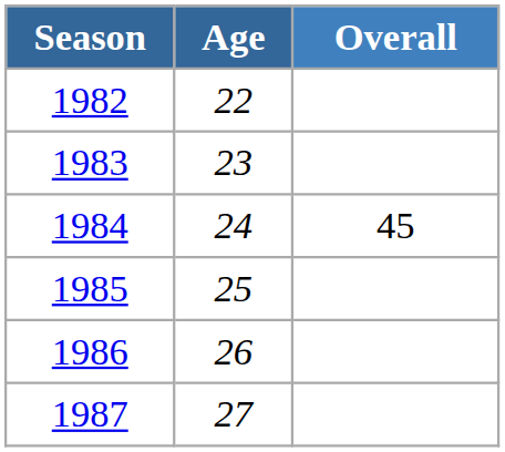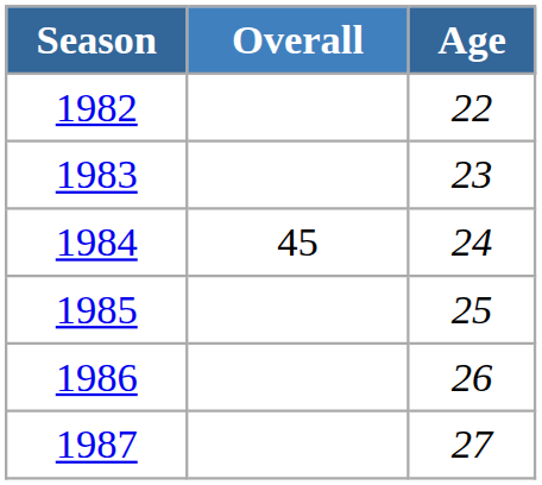 <table class="wikitable" style="font-size:95%; text-align:center; border:grey solid 1px; border-collapse:collapse; background:#ffffff;">
 <tr>
 <th style="background-color:#369; color:white; width:60px;"> Season </th>
+<th style="background-color:#4180be; color:white; width:75px;">Overall</th>
 <th style="background-color:#369; color:white; width:40px;"> Age </th>
-<th style="background-color:#4180be; color:white; width:75px;">Overall</th>
 </tr>
 <tr>
 <td><a href='#'>1982</a></td>
+<td></td>
 <td><em>22</em></td>
-<td></td>
 </tr>
 <tr>
 <td><a href='#'>1983</a></td>
+<td></td>
 <td><em>23</em></td>
-<td></td>
 </tr>
 <tr>
 <td><a href='#'>1984</a></td>
+<td>45</td>
 <td><em>24</em></td>
-<td>45</td>
 </tr>
 <tr>
 <td><a href='#'>1985</a></td>
+<td></td>
 <td><em>25</em></td>
-<td></td>
 </tr>
 <tr>
 <td><a href='#'>1986</a></td>
+<td></td>
 <td><em>26</em></td>
-<td></td>
 </tr>
 <tr>
 <td><a href='#'>1987</a></td>
+<td></td>
 <td><em>27</em></td>
-<td></td>
 </tr>
 </table>
